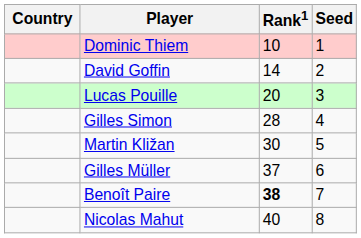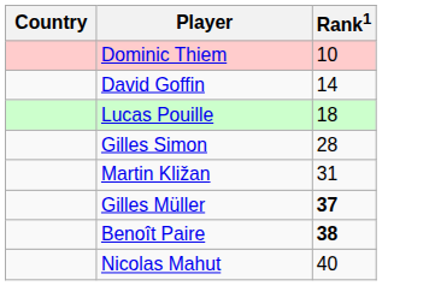 <table class="sortable wikitable">
 <tr>
 <th width="70">Country</th>
 <th width="175">Player</th>
 <th>Rank<sup>1</sup></th>
-<th>Seed</th>
 </tr>
 <tr style="background:#fcc;">
 <td></td>
 <td><a href='#'>Dominic Thiem</a></td>
 <td>10</td>
-<td>1</td>
 </tr>
 <tr>
 <td></td>
 <td><a href='#'>David Goffin</a></td>
 <td>14</td>
-<td>2</td>
 </tr>
 <tr style="background:#cfc;">
 <td></td>
 <td><a href='#'>Lucas Pouille</a></td>
-<td>20</td>
-<td>3</td>
+<td>18</td>
 </tr>
 <tr>
 <td></td>
 <td><a href='#'>Gilles Simon</a></td>
 <td>28</td>
-<td>4</td>
 </tr>
 <tr>
 <td></td>
 <td><a href='#'>Martin Kližan</a></td>
-<td>30</td>
-<td>5</td>
+<td>31</td>
 </tr>
 <tr>
 <td></td>
 <td><a href='#'>Gilles Müller</a></td>
-<td>37</td>
-<td>6</td>
+<td><strong>37</strong></td>
 </tr>
 <tr>
 <td></td>
 <td><a href='#'>Benoît Paire</a></td>
 <td><strong>38</strong></td>
-<td>7</td>
 </tr>
 <tr>
 <td></td>
 <td><a href='#'>Nicolas Mahut</a></td>
 <td>40</td>
-<td>8</td>
 </tr>
 </table>
